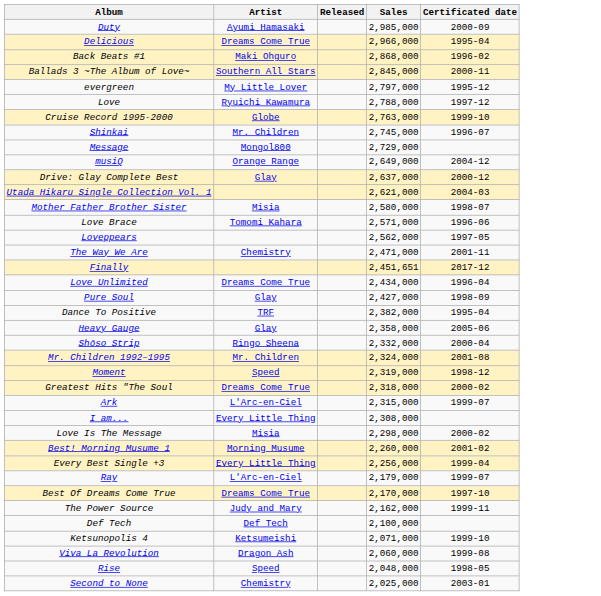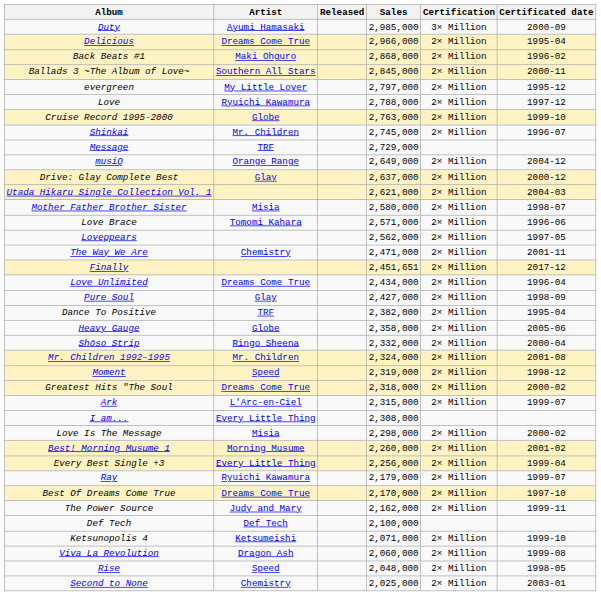 <table class="wikitable plainrowheaders sortable" style="text-align:center">
 <tr>
 <th scope="col">Album</th>
 <th scope="col">Artist</th>
 <th scope="col">Released</th>
 <th scope="col">Sales</th>
+<th>Certification</th>
 <th>Certificated date</th>
 </tr>
 <tr>
 <td><em><a href='#'>Duty</a></em></td>
 <td><a href='#'>Ayumi Hamasaki</a></td>
 <td></td>
 <td>2,985,000</td>
+<td>3× Million</td>
 <td>2000-09</td>
 </tr>
 <tr bgcolor="#FFF3C4">
 <td><em><a href='#'>Delicious</a></em></td>
 <td><a href='#'>Dreams Come True</a></td>
 <td></td>
 <td>2,966,000</td>
+<td>2× Million</td>
 <td>1995-04</td>
 </tr>
 <tr bgcolor="#FFF3C4">
 <td><em>Back Beats #1</em></td>
 <td><a href='#'>Maki Ohguro</a></td>
 <td></td>
 <td>2,868,000</td>
+<td>2× Million</td>
 <td>1996-02</td>
 </tr>
 <tr bgcolor="#FFF3C4">
 <td><em>Ballads 3 ~The Album of Love~</em></td>
 <td><a href='#'>Southern All Stars</a></td>
 <td></td>
 <td>2,845,000</td>
+<td>2× Million</td>
 <td>2000-11</td>
 </tr>
 <tr>
 <td><em>evergreen</em></td>
 <td><a href='#'>My Little Lover</a></td>
 <td></td>
 <td>2,797,000</td>
+<td>2× Million</td>
 <td>1995-12</td>
 </tr>
 <tr>
 <td><em>Love</em></td>
 <td><a href='#'>Ryuichi Kawamura</a></td>
 <td></td>
 <td>2,788,000</td>
+<td>2× Million</td>
 <td>1997-12</td>
 </tr>
 <tr bgcolor="#FFF3C4">
 <td><em>Cruise Record 1995-2000</em></td>
 <td><a href='#'>Globe</a></td>
 <td></td>
 <td>2,763,000</td>
+<td>2× Million</td>
 <td>1999-10</td>
 </tr>
 <tr>
 <td><em><a href='#'>Shinkai</a></em></td>
 <td><a href='#'>Mr. Children</a></td>
 <td></td>
 <td>2,745,000</td>
+<td>2× Million</td>
 <td>1996-07</td>
 </tr>
 <tr>
 <td><em><a href='#'>Message</a></em></td>
-<td><a href='#'>Mongol800</a></td>
+<td><a href='#'>TRF</a></td>
 <td></td>
 <td>2,729,000</td>
+<td></td>
 <td></td>
 </tr>
 <tr>
 <td><em><a href='#'>musiQ</a></em></td>
 <td><a href='#'>Orange Range</a></td>
 <td></td>
 <td>2,649,000</td>
+<td>2× Million</td>
 <td>2004-12</td>
 </tr>
 <tr bgcolor="#FFF3C4">
 <td><em>Drive: Glay Complete Best</em></td>
 <td><a href='#'>Glay</a></td>
 <td></td>
 <td>2,637,000</td>
+<td>2× Million</td>
 <td>2000-12</td>
 </tr>
 <tr bgcolor="#FFF3C4">
 <td><em><a href='#'>Utada Hikaru Single Collection Vol. 1</a></em></td>
 <td></td>
 <td></td>
 <td>2,621,000</td>
+<td>2× Million</td>
 <td>2004-03</td>
 </tr>
 <tr>
 <td><em><a href='#'>Mother Father Brother Sister</a></em></td>
 <td><a href='#'>Misia</a></td>
 <td></td>
 <td>2,580,000</td>
+<td>2× Million</td>
 <td>1998-07</td>
 </tr>
 <tr>
 <td><em>Love Brace</em></td>
 <td><a href='#'>Tomomi Kahara</a></td>
 <td></td>
 <td>2,571,000</td>
+<td>2× Million</td>
 <td>1996-06</td>
 </tr>
 <tr>
 <td><em><a href='#'>Loveppears</a></em></td>
 <td></td>
 <td></td>
 <td>2,562,000</td>
+<td>2× Million</td>
 <td>1997-05</td>
 </tr>
 <tr>
 <td><em><a href='#'>The Way We Are</a></em></td>
 <td><a href='#'>Chemistry</a></td>
 <td></td>
 <td>2,471,000</td>
+<td>2× Million</td>
 <td>2001-11</td>
 </tr>
 <tr bgcolor="#FFF3C4">
 <td><em><a href='#'>Finally</a></em></td>
 <td></td>
 <td></td>
 <td>2,451,651</td>
+<td>2× Million</td>
 <td>2017-12</td>
 </tr>
 <tr>
 <td><em><a href='#'>Love Unlimited</a></em></td>
 <td><a href='#'>Dreams Come True</a></td>
 <td></td>
 <td>2,434,000</td>
+<td>2× Million</td>
 <td>1996-04</td>
 </tr>
 <tr>
 <td><em><a href='#'>Pure Soul</a></em></td>
 <td><a href='#'>Glay</a></td>
 <td></td>
 <td>2,427,000</td>
+<td>2× Million</td>
 <td>1998-09</td>
 </tr>
 <tr>
 <td><em>Dance To Positive</em></td>
 <td><a href='#'>TRF</a></td>
 <td></td>
 <td>2,382,000</td>
+<td>2× Million</td>
 <td>1995-04</td>
 </tr>
 <tr>
 <td><em><a href='#'>Heavy Gauge</a></em></td>
-<td><a href='#'>Glay</a></td>
+<td><a href='#'>Globe</a></td>
 <td></td>
 <td>2,358,000</td>
+<td>2× Million</td>
 <td>2005-06</td>
 </tr>
 <tr>
 <td><em><a href='#'>Shōso Strip</a></em></td>
 <td><a href='#'>Ringo Sheena</a></td>
 <td></td>
 <td>2,332,000</td>
+<td>2× Million</td>
 <td>2000-04</td>
 </tr>
 <tr bgcolor="#FFF3C4">
 <td><em><a href='#'>Mr. Children 1992–1995</a></em></td>
 <td><a href='#'>Mr. Children</a></td>
 <td></td>
 <td>2,324,000</td>
+<td>2× Million</td>
 <td>2001-08</td>
 </tr>
 <tr bgcolor="#FFF3C4">
 <td><em><a href='#'>Moment</a></em></td>
 <td><a href='#'>Speed</a></td>
 <td></td>
 <td>2,319,000</td>
+<td>2× Million</td>
 <td>1998-12</td>
 </tr>
 <tr bgcolor="#FFF3C4">
 <td><em>Greatest Hits "The Soul</em></td>
 <td><a href='#'>Dreams Come True</a></td>
 <td></td>
 <td>2,318,000</td>
+<td>2× Million</td>
 <td>2000-02</td>
 </tr>
 <tr>
 <td><em><a href='#'>Ark</a></em></td>
 <td><a href='#'>L'Arc-en-Ciel</a></td>
 <td></td>
 <td>2,315,000</td>
+<td>2× Million</td>
 <td>1999-07</td>
 </tr>
 <tr>
 <td><em><a href='#'>I am...</a></em></td>
 <td><a href='#'>Every Little Thing</a></td>
 <td></td>
 <td>2,308,000</td>
 <td></td>
+<td></td>
 </tr>
 <tr>
 <td><em>Love Is The Message</em></td>
 <td><a href='#'>Misia</a></td>
 <td></td>
 <td>2,298,000</td>
+<td>2× Million</td>
 <td>2000-02</td>
 </tr>
 <tr bgcolor="#FFF3C4">
 <td><em><a href='#'>Best! Morning Musume 1</a></em></td>
 <td><a href='#'>Morning Musume</a></td>
 <td></td>
 <td>2,260,000</td>
+<td>2× Million</td>
 <td>2001-02</td>
 </tr>
 <tr bgcolor="#FFF3C4">
 <td><em>Every Best Single +3</em></td>
 <td><a href='#'>Every Little Thing</a></td>
 <td></td>
 <td>2,256,000</td>
+<td>2× Million</td>
 <td>1999-04</td>
 </tr>
 <tr>
 <td><em><a href='#'>Ray</a></em></td>
-<td><a href='#'>L'Arc-en-Ciel</a></td>
+<td><a href='#'>Ryuichi Kawamura</a></td>
 <td></td>
 <td>2,179,000</td>
+<td>2× Million</td>
 <td>1999-07</td>
 </tr>
 <tr bgcolor="#FFF3C4">
 <td><em>Best Of Dreams Come True</em></td>
 <td><a href='#'>Dreams Come True</a></td>
 <td></td>
 <td>2,170,000</td>
+<td>2× Million</td>
 <td>1997-10</td>
 </tr>
 <tr>
 <td><em>The Power Source</em></td>
 <td><a href='#'>Judy and Mary</a></td>
 <td></td>
 <td>2,162,000</td>
+<td>2× Million</td>
 <td>1999-11</td>
 </tr>
 <tr>
 <td><em>Def Tech</em></td>
 <td><a href='#'>Def Tech</a></td>
 <td></td>
 <td>2,100,000</td>
 <td></td>
+<td></td>
 </tr>
 <tr>
 <td><em>Ketsunopolis 4</em></td>
 <td><a href='#'>Ketsumeishi</a></td>
 <td></td>
 <td>2,071,000</td>
+<td>2× Million</td>
 <td>1999-10</td>
 </tr>
 <tr>
 <td><em><a href='#'>Viva La Revolution</a></em></td>
 <td><a href='#'>Dragon Ash</a></td>
 <td></td>
 <td>2,060,000</td>
+<td>2× Million</td>
 <td>1999-08</td>
 </tr>
 <tr>
 <td><em><a href='#'>Rise</a></em></td>
 <td><a href='#'>Speed</a></td>
 <td></td>
 <td>2,048,000</td>
+<td>2× Million</td>
 <td>1998-05</td>
 </tr>
 <tr>
 <td><em><a href='#'>Second to None</a></em></td>
 <td><a href='#'>Chemistry</a></td>
 <td></td>
 <td>2,025,000</td>
+<td>2× Million</td>
 <td>2003-01</td>
 </tr>
 </table>
